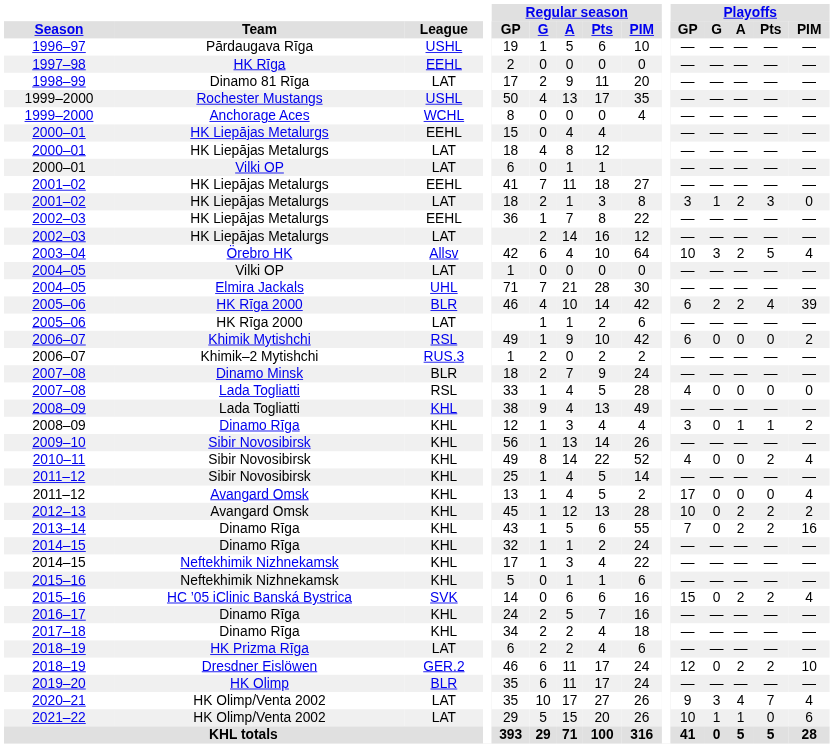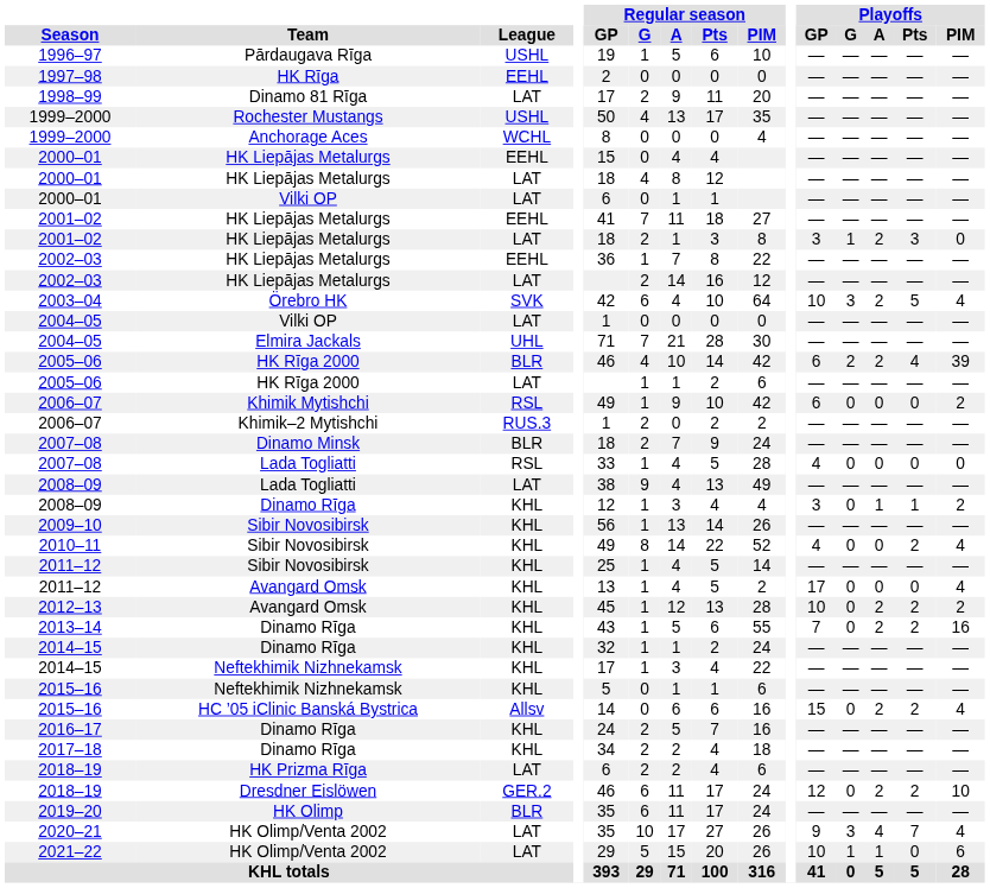 <table border="0" cellpadding="1" cellspacing="0" style="text-align:center; width:60em">
 <tr bgcolor="#e0e0e0">
 <th colspan="3" bgcolor="#ffffff"> </th>
 <th rowspan="99" bgcolor="#ffffff"> </th>
 <th colspan="5"><a href='#'>Regular season</a></th>
 <th rowspan="99" bgcolor="#ffffff"> </th>
 <th colspan="5"><a href='#'>Playoffs</a></th>
 </tr>
 <tr bgcolor="#e0e0e0">
 <th><a href='#'>Season</a></th>
 <th>Team</th>
 <th>League</th>
 <th>GP</th>
 <th><a href='#'>G</a></th>
 <th><a href='#'>A</a></th>
 <th><a href='#'>Pts</a></th>
 <th><a href='#'>PIM</a></th>
 <th>GP</th>
 <th>G</th>
 <th>A</th>
 <th>Pts</th>
 <th>PIM</th>
 </tr>
 <tr>
 <td><a href='#'>1996–97</a></td>
 <td>Pārdaugava Rīga</td>
 <td><a href='#'>USHL</a></td>
 <td>19</td>
 <td>1</td>
 <td>5</td>
 <td>6</td>
 <td>10</td>
 <td>—</td>
 <td>—</td>
 <td>—</td>
 <td>—</td>
 <td>—</td>
 </tr>
 <tr bgcolor="#f0f0f0">
 <td><a href='#'>1997–98</a></td>
 <td><a href='#'>HK Rīga</a></td>
 <td><a href='#'>EEHL</a></td>
 <td>2</td>
 <td>0</td>
 <td>0</td>
 <td>0</td>
 <td>0</td>
 <td>—</td>
 <td>—</td>
 <td>—</td>
 <td>—</td>
 <td>—</td>
 </tr>
 <tr>
 <td><a href='#'>1998–99</a></td>
 <td>Dinamo 81 Rīga</td>
 <td>LAT</td>
 <td>17</td>
 <td>2</td>
 <td>9</td>
 <td>11</td>
 <td>20</td>
 <td>—</td>
 <td>—</td>
 <td>—</td>
 <td>—</td>
 <td>—</td>
 </tr>
 <tr bgcolor="#f0f0f0">
 <td>1999–2000</td>
 <td><a href='#'>Rochester Mustangs</a></td>
 <td><a href='#'>USHL</a></td>
 <td>50</td>
 <td>4</td>
 <td>13</td>
 <td>17</td>
 <td>35</td>
 <td>—</td>
 <td>—</td>
 <td>—</td>
 <td>—</td>
 <td>—</td>
 </tr>
 <tr>
 <td><a href='#'>1999–2000</a></td>
 <td><a href='#'>Anchorage Aces</a></td>
 <td><a href='#'>WCHL</a></td>
 <td>8</td>
 <td>0</td>
 <td>0</td>
 <td>0</td>
 <td>4</td>
 <td>—</td>
 <td>—</td>
 <td>—</td>
 <td>—</td>
 <td>—</td>
 </tr>
 <tr bgcolor="#f0f0f0">
 <td><a href='#'>2000–01</a></td>
 <td><a href='#'>HK Liepājas Metalurgs</a></td>
 <td>EEHL</td>
 <td>15</td>
 <td>0</td>
 <td>4</td>
 <td>4</td>
 <td></td>
 <td>—</td>
 <td>—</td>
 <td>—</td>
 <td>—</td>
 <td>—</td>
 </tr>
 <tr>
 <td><a href='#'>2000–01</a></td>
 <td>HK Liepājas Metalurgs</td>
 <td>LAT</td>
 <td>18</td>
 <td>4</td>
 <td>8</td>
 <td>12</td>
 <td></td>
 <td>—</td>
 <td>—</td>
 <td>—</td>
 <td>—</td>
 <td>—</td>
 </tr>
 <tr bgcolor="#f0f0f0">
 <td>2000–01</td>
 <td><a href='#'>Vilki OP</a></td>
 <td>LAT</td>
 <td>6</td>
 <td>0</td>
 <td>1</td>
 <td>1</td>
 <td></td>
 <td>—</td>
 <td>—</td>
 <td>—</td>
 <td>—</td>
 <td>—</td>
 </tr>
 <tr>
 <td><a href='#'>2001–02</a></td>
 <td>HK Liepājas Metalurgs</td>
 <td>EEHL</td>
 <td>41</td>
 <td>7</td>
 <td>11</td>
 <td>18</td>
 <td>27</td>
 <td>—</td>
 <td>—</td>
 <td>—</td>
 <td>—</td>
 <td>—</td>
 </tr>
 <tr bgcolor="#f0f0f0">
 <td><a href='#'>2001–02</a></td>
 <td>HK Liepājas Metalurgs</td>
 <td>LAT</td>
 <td>18</td>
 <td>2</td>
 <td>1</td>
 <td>3</td>
 <td>8</td>
 <td>3</td>
 <td>1</td>
 <td>2</td>
 <td>3</td>
 <td>0</td>
 </tr>
 <tr>
 <td><a href='#'>2002–03</a></td>
 <td>HK Liepājas Metalurgs</td>
 <td>EEHL</td>
 <td>36</td>
 <td>1</td>
 <td>7</td>
 <td>8</td>
 <td>22</td>
 <td>—</td>
 <td>—</td>
 <td>—</td>
 <td>—</td>
 <td>—</td>
 </tr>
 <tr bgcolor="#f0f0f0">
 <td><a href='#'>2002–03</a></td>
 <td>HK Liepājas Metalurgs</td>
 <td>LAT</td>
 <td></td>
 <td>2</td>
 <td>14</td>
 <td>16</td>
 <td>12</td>
 <td>—</td>
 <td>—</td>
 <td>—</td>
 <td>—</td>
 <td>—</td>
 </tr>
 <tr>
 <td><a href='#'>2003–04</a></td>
 <td><a href='#'>Örebro HK</a></td>
-<td><a href='#'>Allsv</a></td>
+<td><a href='#'>SVK</a></td>
 <td>42</td>
 <td>6</td>
 <td>4</td>
 <td>10</td>
 <td>64</td>
 <td>10</td>
 <td>3</td>
 <td>2</td>
 <td>5</td>
 <td>4</td>
 </tr>
 <tr bgcolor="#f0f0f0">
 <td><a href='#'>2004–05</a></td>
 <td>Vilki OP</td>
 <td>LAT</td>
 <td>1</td>
 <td>0</td>
 <td>0</td>
 <td>0</td>
 <td>0</td>
 <td>—</td>
 <td>—</td>
 <td>—</td>
 <td>—</td>
 <td>—</td>
 </tr>
 <tr>
 <td><a href='#'>2004–05</a></td>
 <td><a href='#'>Elmira Jackals</a></td>
 <td><a href='#'>UHL</a></td>
 <td>71</td>
 <td>7</td>
 <td>21</td>
 <td>28</td>
 <td>30</td>
 <td>—</td>
 <td>—</td>
 <td>—</td>
 <td>—</td>
 <td>—</td>
 </tr>
 <tr bgcolor="#f0f0f0">
 <td><a href='#'>2005–06</a></td>
 <td><a href='#'>HK Rīga 2000</a></td>
 <td><a href='#'>BLR</a></td>
 <td>46</td>
 <td>4</td>
 <td>10</td>
 <td>14</td>
 <td>42</td>
 <td>6</td>
 <td>2</td>
 <td>2</td>
 <td>4</td>
 <td>39</td>
 </tr>
 <tr>
 <td><a href='#'>2005–06</a></td>
 <td>HK Rīga 2000</td>
 <td>LAT</td>
 <td></td>
 <td>1</td>
 <td>1</td>
 <td>2</td>
 <td>6</td>
 <td>—</td>
 <td>—</td>
 <td>—</td>
 <td>—</td>
 <td>—</td>
 </tr>
 <tr bgcolor="#f0f0f0">
 <td><a href='#'>2006–07</a></td>
 <td><a href='#'>Khimik Mytishchi</a></td>
 <td><a href='#'>RSL</a></td>
 <td>49</td>
 <td>1</td>
 <td>9</td>
 <td>10</td>
 <td>42</td>
 <td>6</td>
 <td>0</td>
 <td>0</td>
 <td>0</td>
 <td>2</td>
 </tr>
 <tr>
 <td>2006–07</td>
 <td>Khimik–2 Mytishchi</td>
 <td><a href='#'>RUS.3</a></td>
 <td>1</td>
 <td>2</td>
 <td>0</td>
 <td>2</td>
 <td>2</td>
 <td>—</td>
 <td>—</td>
 <td>—</td>
 <td>—</td>
 <td>—</td>
 </tr>
 <tr bgcolor="#f0f0f0">
 <td><a href='#'>2007–08</a></td>
 <td><a href='#'>Dinamo Minsk</a></td>
 <td>BLR</td>
 <td>18</td>
 <td>2</td>
 <td>7</td>
 <td>9</td>
 <td>24</td>
 <td>—</td>
 <td>—</td>
 <td>—</td>
 <td>—</td>
 <td>—</td>
 </tr>
 <tr>
 <td><a href='#'>2007–08</a></td>
 <td><a href='#'>Lada Togliatti</a></td>
 <td>RSL</td>
 <td>33</td>
 <td>1</td>
 <td>4</td>
 <td>5</td>
 <td>28</td>
 <td>4</td>
 <td>0</td>
 <td>0</td>
 <td>0</td>
 <td>0</td>
 </tr>
 <tr bgcolor="#f0f0f0">
 <td><a href='#'>2008–09</a></td>
 <td>Lada Togliatti</td>
-<td><a href='#'>KHL</a></td>
+<td>LAT</td>
 <td>38</td>
 <td>9</td>
 <td>4</td>
 <td>13</td>
 <td>49</td>
 <td>—</td>
 <td>—</td>
 <td>—</td>
 <td>—</td>
 <td>—</td>
 </tr>
 <tr>
 <td>2008–09</td>
 <td><a href='#'>Dinamo Rīga</a></td>
 <td>KHL</td>
 <td>12</td>
 <td>1</td>
 <td>3</td>
 <td>4</td>
 <td>4</td>
 <td>3</td>
 <td>0</td>
 <td>1</td>
 <td>1</td>
 <td>2</td>
 </tr>
 <tr bgcolor="#f0f0f0">
 <td><a href='#'>2009–10</a></td>
 <td><a href='#'>Sibir Novosibirsk</a></td>
 <td>KHL</td>
 <td>56</td>
 <td>1</td>
 <td>13</td>
 <td>14</td>
 <td>26</td>
 <td>—</td>
 <td>—</td>
 <td>—</td>
 <td>—</td>
 <td>—</td>
 </tr>
 <tr>
 <td><a href='#'>2010–11</a></td>
 <td>Sibir Novosibirsk</td>
 <td>KHL</td>
 <td>49</td>
 <td>8</td>
 <td>14</td>
 <td>22</td>
 <td>52</td>
 <td>4</td>
 <td>0</td>
 <td>0</td>
 <td>2</td>
 <td>4</td>
 </tr>
 <tr bgcolor="#f0f0f0">
 <td><a href='#'>2011–12</a></td>
 <td>Sibir Novosibirsk</td>
 <td>KHL</td>
 <td>25</td>
 <td>1</td>
 <td>4</td>
 <td>5</td>
 <td>14</td>
 <td>—</td>
 <td>—</td>
 <td>—</td>
 <td>—</td>
 <td>—</td>
 </tr>
 <tr>
 <td>2011–12</td>
 <td><a href='#'>Avangard Omsk</a></td>
 <td>KHL</td>
 <td>13</td>
 <td>1</td>
 <td>4</td>
 <td>5</td>
 <td>2</td>
 <td>17</td>
 <td>0</td>
 <td>0</td>
 <td>0</td>
 <td>4</td>
 </tr>
 <tr bgcolor="#f0f0f0">
 <td><a href='#'>2012–13</a></td>
 <td>Avangard Omsk</td>
 <td>KHL</td>
 <td>45</td>
 <td>1</td>
 <td>12</td>
 <td>13</td>
 <td>28</td>
 <td>10</td>
 <td>0</td>
 <td>2</td>
 <td>2</td>
 <td>2</td>
 </tr>
 <tr>
 <td><a href='#'>2013–14</a></td>
 <td>Dinamo Rīga</td>
 <td>KHL</td>
 <td>43</td>
 <td>1</td>
 <td>5</td>
 <td>6</td>
 <td>55</td>
 <td>7</td>
 <td>0</td>
 <td>2</td>
 <td>2</td>
 <td>16</td>
 </tr>
 <tr bgcolor="#f0f0f0">
 <td><a href='#'>2014–15</a></td>
 <td>Dinamo Rīga</td>
 <td>KHL</td>
 <td>32</td>
 <td>1</td>
 <td>1</td>
 <td>2</td>
 <td>24</td>
 <td>—</td>
 <td>—</td>
 <td>—</td>
 <td>—</td>
 <td>—</td>
 </tr>
 <tr>
 <td>2014–15</td>
 <td><a href='#'>Neftekhimik Nizhnekamsk</a></td>
 <td>KHL</td>
 <td>17</td>
 <td>1</td>
 <td>3</td>
 <td>4</td>
 <td>22</td>
 <td>—</td>
 <td>—</td>
 <td>—</td>
 <td>—</td>
 <td>—</td>
 </tr>
 <tr bgcolor="#f0f0f0">
 <td><a href='#'>2015–16</a></td>
 <td>Neftekhimik Nizhnekamsk</td>
 <td>KHL</td>
 <td>5</td>
 <td>0</td>
 <td>1</td>
 <td>1</td>
 <td>6</td>
 <td>—</td>
 <td>—</td>
 <td>—</td>
 <td>—</td>
 <td>—</td>
 </tr>
 <tr>
 <td><a href='#'>2015–16</a></td>
 <td><a href='#'>HC ’05 iClinic Banská Bystrica</a></td>
-<td><a href='#'>SVK</a></td>
+<td><a href='#'>Allsv</a></td>
 <td>14</td>
 <td>0</td>
 <td>6</td>
 <td>6</td>
 <td>16</td>
 <td>15</td>
 <td>0</td>
 <td>2</td>
 <td>2</td>
 <td>4</td>
 </tr>
 <tr bgcolor="#f0f0f0">
 <td><a href='#'>2016–17</a></td>
 <td>Dinamo Rīga</td>
 <td>KHL</td>
 <td>24</td>
 <td>2</td>
 <td>5</td>
 <td>7</td>
 <td>16</td>
 <td>—</td>
 <td>—</td>
 <td>—</td>
 <td>—</td>
 <td>—</td>
 </tr>
 <tr>
 <td><a href='#'>2017–18</a></td>
 <td>Dinamo Rīga</td>
 <td>KHL</td>
 <td>34</td>
 <td>2</td>
 <td>2</td>
 <td>4</td>
 <td>18</td>
 <td>—</td>
 <td>—</td>
 <td>—</td>
 <td>—</td>
 <td>—</td>
 </tr>
 <tr bgcolor="#f0f0f0">
 <td><a href='#'>2018–19</a></td>
 <td><a href='#'>HK Prizma Rīga</a></td>
 <td>LAT</td>
 <td>6</td>
 <td>2</td>
 <td>2</td>
 <td>4</td>
 <td>6</td>
 <td>—</td>
 <td>—</td>
 <td>—</td>
 <td>—</td>
 <td>—</td>
 </tr>
 <tr>
 <td><a href='#'>2018–19</a></td>
 <td><a href='#'>Dresdner Eislöwen</a></td>
 <td><a href='#'>GER.2</a></td>
 <td>46</td>
 <td>6</td>
 <td>11</td>
 <td>17</td>
 <td>24</td>
 <td>12</td>
 <td>0</td>
 <td>2</td>
 <td>2</td>
 <td>10</td>
 </tr>
 <tr bgcolor="#f0f0f0">
 <td><a href='#'>2019–20</a></td>
 <td><a href='#'>HK Olimp</a></td>
 <td><a href='#'>BLR</a></td>
 <td>35</td>
 <td>6</td>
 <td>11</td>
 <td>17</td>
 <td>24</td>
 <td>—</td>
 <td>—</td>
 <td>—</td>
 <td>—</td>
 <td>—</td>
 </tr>
 <tr>
 <td><a href='#'>2020–21</a></td>
 <td>HK Olimp/Venta 2002</td>
 <td>LAT</td>
 <td>35</td>
 <td>10</td>
 <td>17</td>
 <td>27</td>
 <td>26</td>
 <td>9</td>
 <td>3</td>
 <td>4</td>
 <td>7</td>
 <td>4</td>
 </tr>
 <tr bgcolor="#f0f0f0">
 <td><a href='#'>2021–22</a></td>
 <td>HK Olimp/Venta 2002</td>
 <td>LAT</td>
 <td>29</td>
 <td>5</td>
 <td>15</td>
 <td>20</td>
 <td>26</td>
 <td>10</td>
 <td>1</td>
 <td>1</td>
 <td>0</td>
 <td>6</td>
 </tr>
 <tr bgcolor="#e0e0e0">
 <th colspan="3">KHL totals</th>
 <th>393</th>
 <th>29</th>
 <th>71</th>
 <th>100</th>
 <th>316</th>
 <th>41</th>
 <th>0</th>
 <th>5</th>
 <th>5</th>
 <th>28</th>
 </tr>
 </table>
